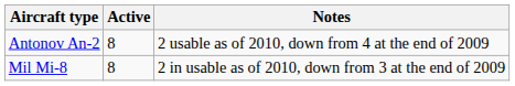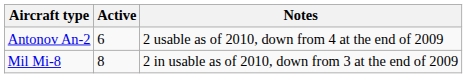 <table class="wikitable sortable">
 <tr>
 <th>Aircraft type</th>
 <th>Active</th>
 <th>Notes</th>
 </tr>
 <tr>
 <td><a href='#'>Antonov An-2</a></td>
-<td>8</td>
+<td>6</td>
 <td>2 usable as of 2010, down from 4 at the end of 2009</td>
 </tr>
 <tr>
 <td><a href='#'>Mil Mi-8</a></td>
 <td>8</td>
 <td>2 in usable as of 2010, down from 3 at the end of 2009</td>
 </tr>
 </table>
